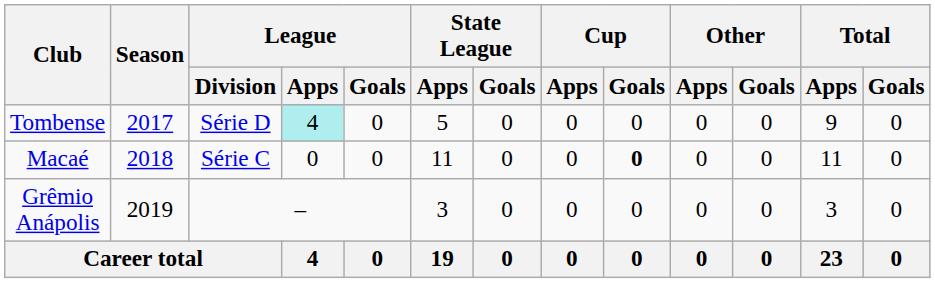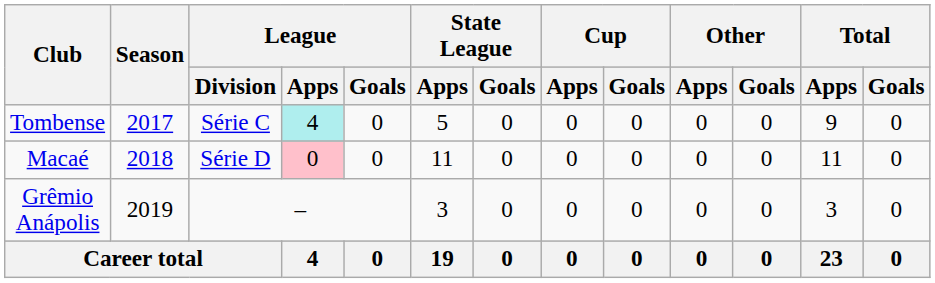 <table class="wikitable" style="text-align: center">
 <tr>
 <th rowspan="2">Club</th>
 <th rowspan="2">Season</th>
 <th colspan="3">League</th>
 <th colspan="2">State League</th>
 <th colspan="2">Cup</th>
 <th colspan="2">Other</th>
 <th colspan="2">Total</th>
 </tr>
 <tr>
 <th>Division</th>
 <th>Apps</th>
 <th>Goals</th>
 <th>Apps</th>
 <th>Goals</th>
 <th>Apps</th>
 <th>Goals</th>
 <th>Apps</th>
 <th>Goals</th>
 <th>Apps</th>
 <th>Goals</th>
 </tr>
 <tr>
 <td><a href='#'>Tombense</a></td>
 <td><a href='#'>2017</a></td>
-<td><a href='#'>Série D</a></td>
+<td><a href='#'>Série C</a></td>
 <td style="background: paleturquoise;">4</td>
 <td>0</td>
 <td>5</td>
 <td>0</td>
 <td>0</td>
 <td>0</td>
 <td>0</td>
 <td>0</td>
 <td>9</td>
 <td>0</td>
 </tr>
 <tr>
 <td><a href='#'>Macaé</a></td>
 <td><a href='#'>2018</a></td>
-<td><a href='#'>Série C</a></td>
-<td>0</td>
+<td><a href='#'>Série D</a></td>
+<td style="background: pink;">0</td>
 <td>0</td>
 <td>11</td>
 <td>0</td>
 <td>0</td>
-<td><strong>0</strong></td>
+<td>0</td>
 <td>0</td>
 <td>0</td>
 <td>11</td>
 <td>0</td>
 </tr>
 <tr>
 <td><a href='#'>Grêmio Anápolis</a></td>
 <td>2019</td>
 <td colspan="3">–</td>
 <td>3</td>
 <td>0</td>
 <td>0</td>
 <td>0</td>
 <td>0</td>
 <td>0</td>
 <td>3</td>
 <td>0</td>
 </tr>
 <tr>
 <th colspan="3"><strong>Career total</strong></th>
 <th>4</th>
 <th>0</th>
 <th>19</th>
 <th>0</th>
 <th>0</th>
 <th>0</th>
 <th>0</th>
 <th>0</th>
 <th>23</th>
 <th>0</th>
 </tr>
 </table>
